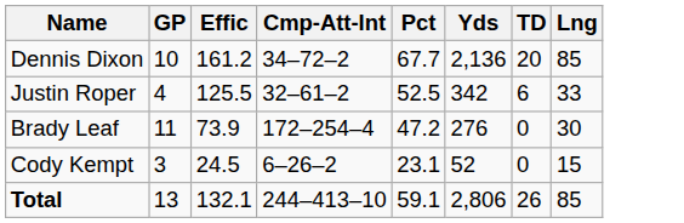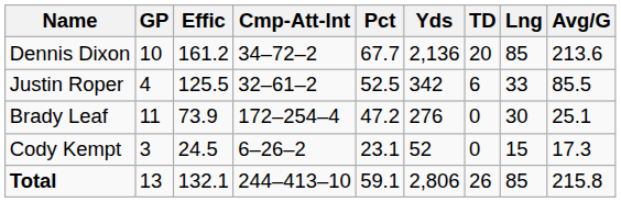 <table class="wikitable" style="white-space:nowrap;">
 <tr>
 <th>Name</th>
 <th>GP</th>
 <th>Effic</th>
 <th>Cmp-Att-Int</th>
 <th>Pct</th>
 <th>Yds</th>
 <th>TD</th>
 <th>Lng</th>
+<th>Avg/G</th>
 </tr>
 <tr>
 <td>Dennis Dixon</td>
 <td>10</td>
 <td>161.2</td>
 <td>34–72–2</td>
 <td>67.7</td>
 <td>2,136</td>
 <td>20</td>
 <td>85</td>
+<td>213.6</td>
 </tr>
 <tr>
 <td>Justin Roper</td>
 <td>4</td>
 <td>125.5</td>
 <td>32–61–2</td>
 <td>52.5</td>
 <td>342</td>
 <td>6</td>
 <td>33</td>
+<td>85.5</td>
 </tr>
 <tr>
 <td>Brady Leaf</td>
 <td>11</td>
 <td>73.9</td>
 <td>172–254–4</td>
 <td>47.2</td>
 <td>276</td>
 <td>0</td>
 <td>30</td>
+<td>25.1</td>
 </tr>
 <tr>
 <td>Cody Kempt</td>
 <td>3</td>
 <td>24.5</td>
 <td>6–26–2</td>
 <td>23.1</td>
 <td>52</td>
 <td>0</td>
 <td>15</td>
+<td>17.3</td>
 </tr>
 <tr>
 <td><strong>Total</strong></td>
 <td>13</td>
 <td>132.1</td>
 <td>244–413–10</td>
 <td>59.1</td>
 <td>2,806</td>
 <td>26</td>
 <td>85</td>
+<td>215.8</td>
 </tr>
 </table>
